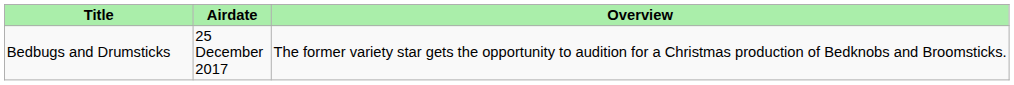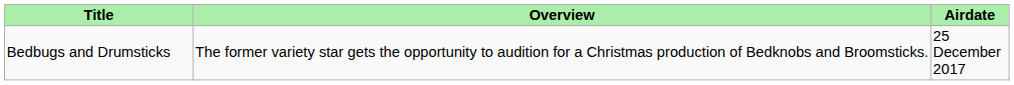 <table border="2" cellpadding="2" cellspacing="0" style="margin: 0 1em 0 0; background: #f9f9f9; border: 1px #aaa solid; border-collapse: collapse; font-size: 100%;">
 <tr style="background:#aaeeaa">
 <th width="200px">Title</th>
+<th>Overview</th>
 <th width="80px">Airdate</th>
-<th>Overview</th>
 </tr>
 <tr>
 <td>Bedbugs and Drumsticks</td>
+<td>The former variety star gets the opportunity to audition for a Christmas production of Bedknobs and Broomsticks.</td>
 <td>25 December 2017</td>
-<td>The former variety star gets the opportunity to audition for a Christmas production of Bedknobs and Broomsticks.</td>
 </tr>
 </table>
